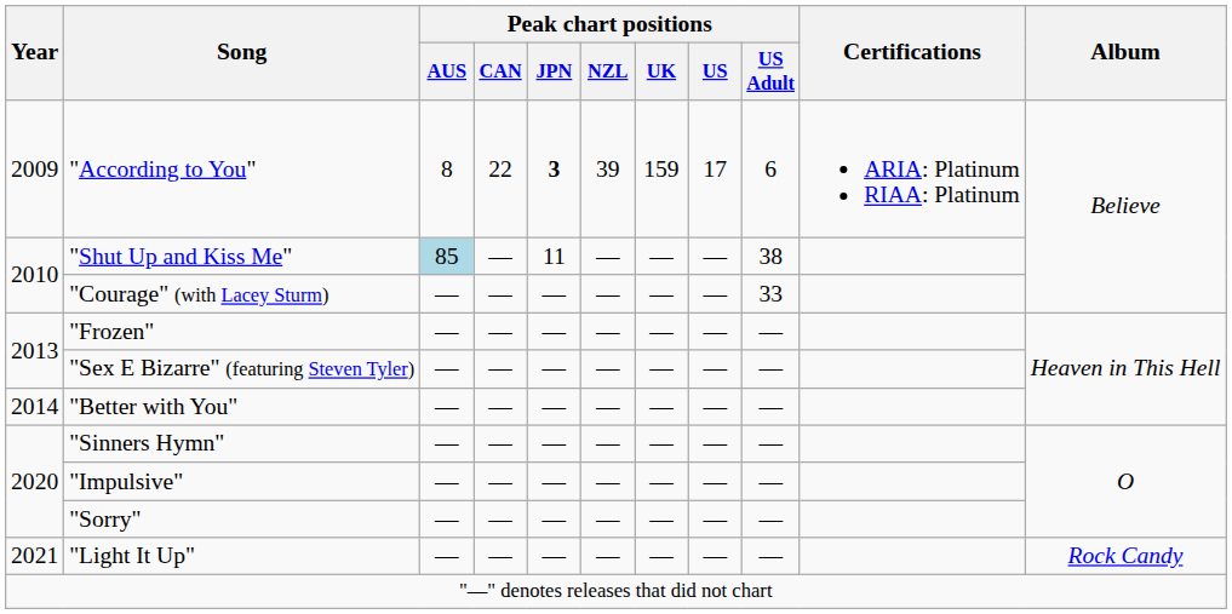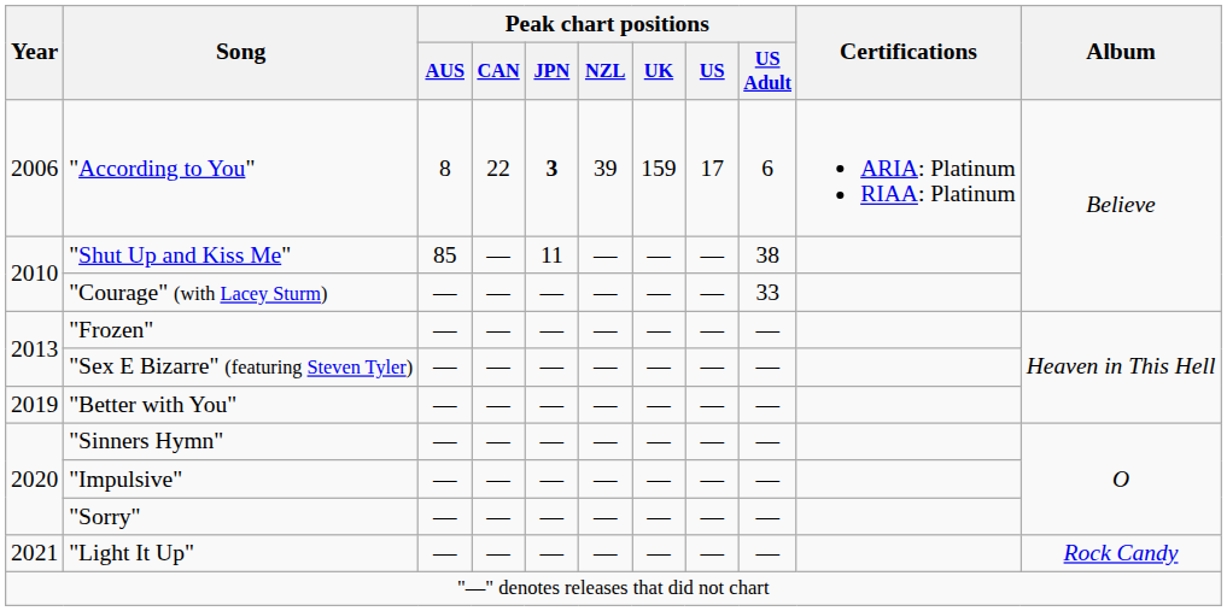 <table class="wikitable" style="text-align:center">
 <tr>
 <th rowspan="2">Year</th>
 <th rowspan="2">Song</th>
 <th colspan="7">Peak chart positions</th>
 <th rowspan="2">Certifications</th>
 <th rowspan="2">Album</th>
 </tr>
 <tr style="font-size:smaller">
 <th style="width:30px;"><a href='#'>AUS</a><br></th>
 <th style="width:30px;"><a href='#'>CAN</a><br></th>
 <th style="width:30px;"><a href='#'>JPN</a><br></th>
 <th style="width:30px;"><a href='#'>NZL</a><br></th>
 <th style="width:30px;"><a href='#'>UK</a><br></th>
 <th style="width:30px;"><a href='#'>US</a><br></th>
 <th style="width:30px;"><a href='#'>US<br>Adult</a><br></th>
 </tr>
 <tr>
-<td>2009</td>
+<td>2006</td>
 <td style="text-align:left;">"<a href='#'>According to You</a>"</td>
 <td>8</td>
 <td>22</td>
 <td><strong>3</strong></td>
 <td>39</td>
 <td>159</td>
 <td>17</td>
 <td>6</td>
 <td style="text-align:left;"><br><ul><li><a href='#'>ARIA</a>: Platinum</li><li><a href='#'>RIAA</a>: Platinum</li></ul></td>
 <td rowspan="3"><em>Believe</em></td>
 </tr>
 <tr>
 <td rowspan="2">2010</td>
 <td style="text-align:left;">"<a href='#'>Shut Up and Kiss Me</a>"</td>
-<td style="background: lightblue;">85</td>
+<td>85</td>
 <td>—</td>
 <td>11</td>
 <td>—</td>
 <td>—</td>
 <td>—</td>
 <td>38</td>
 <td></td>
 </tr>
 <tr>
 <td style="text-align:left;">"Courage" <small>(with <a href='#'>Lacey Sturm</a>)</small></td>
 <td>—</td>
 <td>—</td>
 <td>—</td>
 <td>—</td>
 <td>—</td>
 <td>—</td>
 <td>33</td>
 <td></td>
 </tr>
 <tr>
 <td rowspan="2">2013</td>
 <td style="text-align:left;">"Frozen"</td>
 <td>—</td>
 <td>—</td>
 <td>—</td>
 <td>—</td>
 <td>—</td>
 <td>—</td>
 <td>—</td>
 <td></td>
 <td rowspan="3"><em>Heaven in This Hell</em></td>
 </tr>
 <tr>
 <td style="text-align:left;">"Sex E Bizarre" <small>(featuring <a href='#'>Steven Tyler</a>)</small></td>
 <td>—</td>
 <td>—</td>
 <td>—</td>
 <td>—</td>
 <td>—</td>
 <td>—</td>
 <td>—</td>
 <td></td>
 </tr>
 <tr>
-<td>2014</td>
+<td>2019</td>
 <td style="text-align:left;">"Better with You"</td>
 <td>—</td>
 <td>—</td>
 <td>—</td>
 <td>—</td>
 <td>—</td>
 <td>—</td>
 <td>—</td>
 <td></td>
 </tr>
 <tr>
 <td rowspan="3">2020</td>
 <td style="text-align:left;">"Sinners Hymn"</td>
 <td>—</td>
 <td>—</td>
 <td>—</td>
 <td>—</td>
 <td>—</td>
 <td>—</td>
 <td>—</td>
 <td></td>
 <td rowspan="3"><em>O</em></td>
 </tr>
 <tr>
 <td style="text-align:left;">"Impulsive"</td>
 <td>—</td>
 <td>—</td>
 <td>—</td>
 <td>—</td>
 <td>—</td>
 <td>—</td>
 <td>—</td>
 <td></td>
 </tr>
 <tr>
 <td style="text-align:left;">"Sorry"</td>
 <td>—</td>
 <td>—</td>
 <td>—</td>
 <td>—</td>
 <td>—</td>
 <td>—</td>
 <td>—</td>
 <td></td>
 </tr>
 <tr>
 <td>2021</td>
 <td style="text-align:left;">"Light It Up"</td>
 <td>—</td>
 <td>—</td>
 <td>—</td>
 <td>—</td>
 <td>—</td>
 <td>—</td>
 <td>—</td>
 <td></td>
 <td><em><a href='#'>Rock Candy</a></em></td>
 </tr>
 <tr>
 <td colspan="13" style="font-size:85%">"—" denotes releases that did not chart</td>
 </tr>
 </table>
